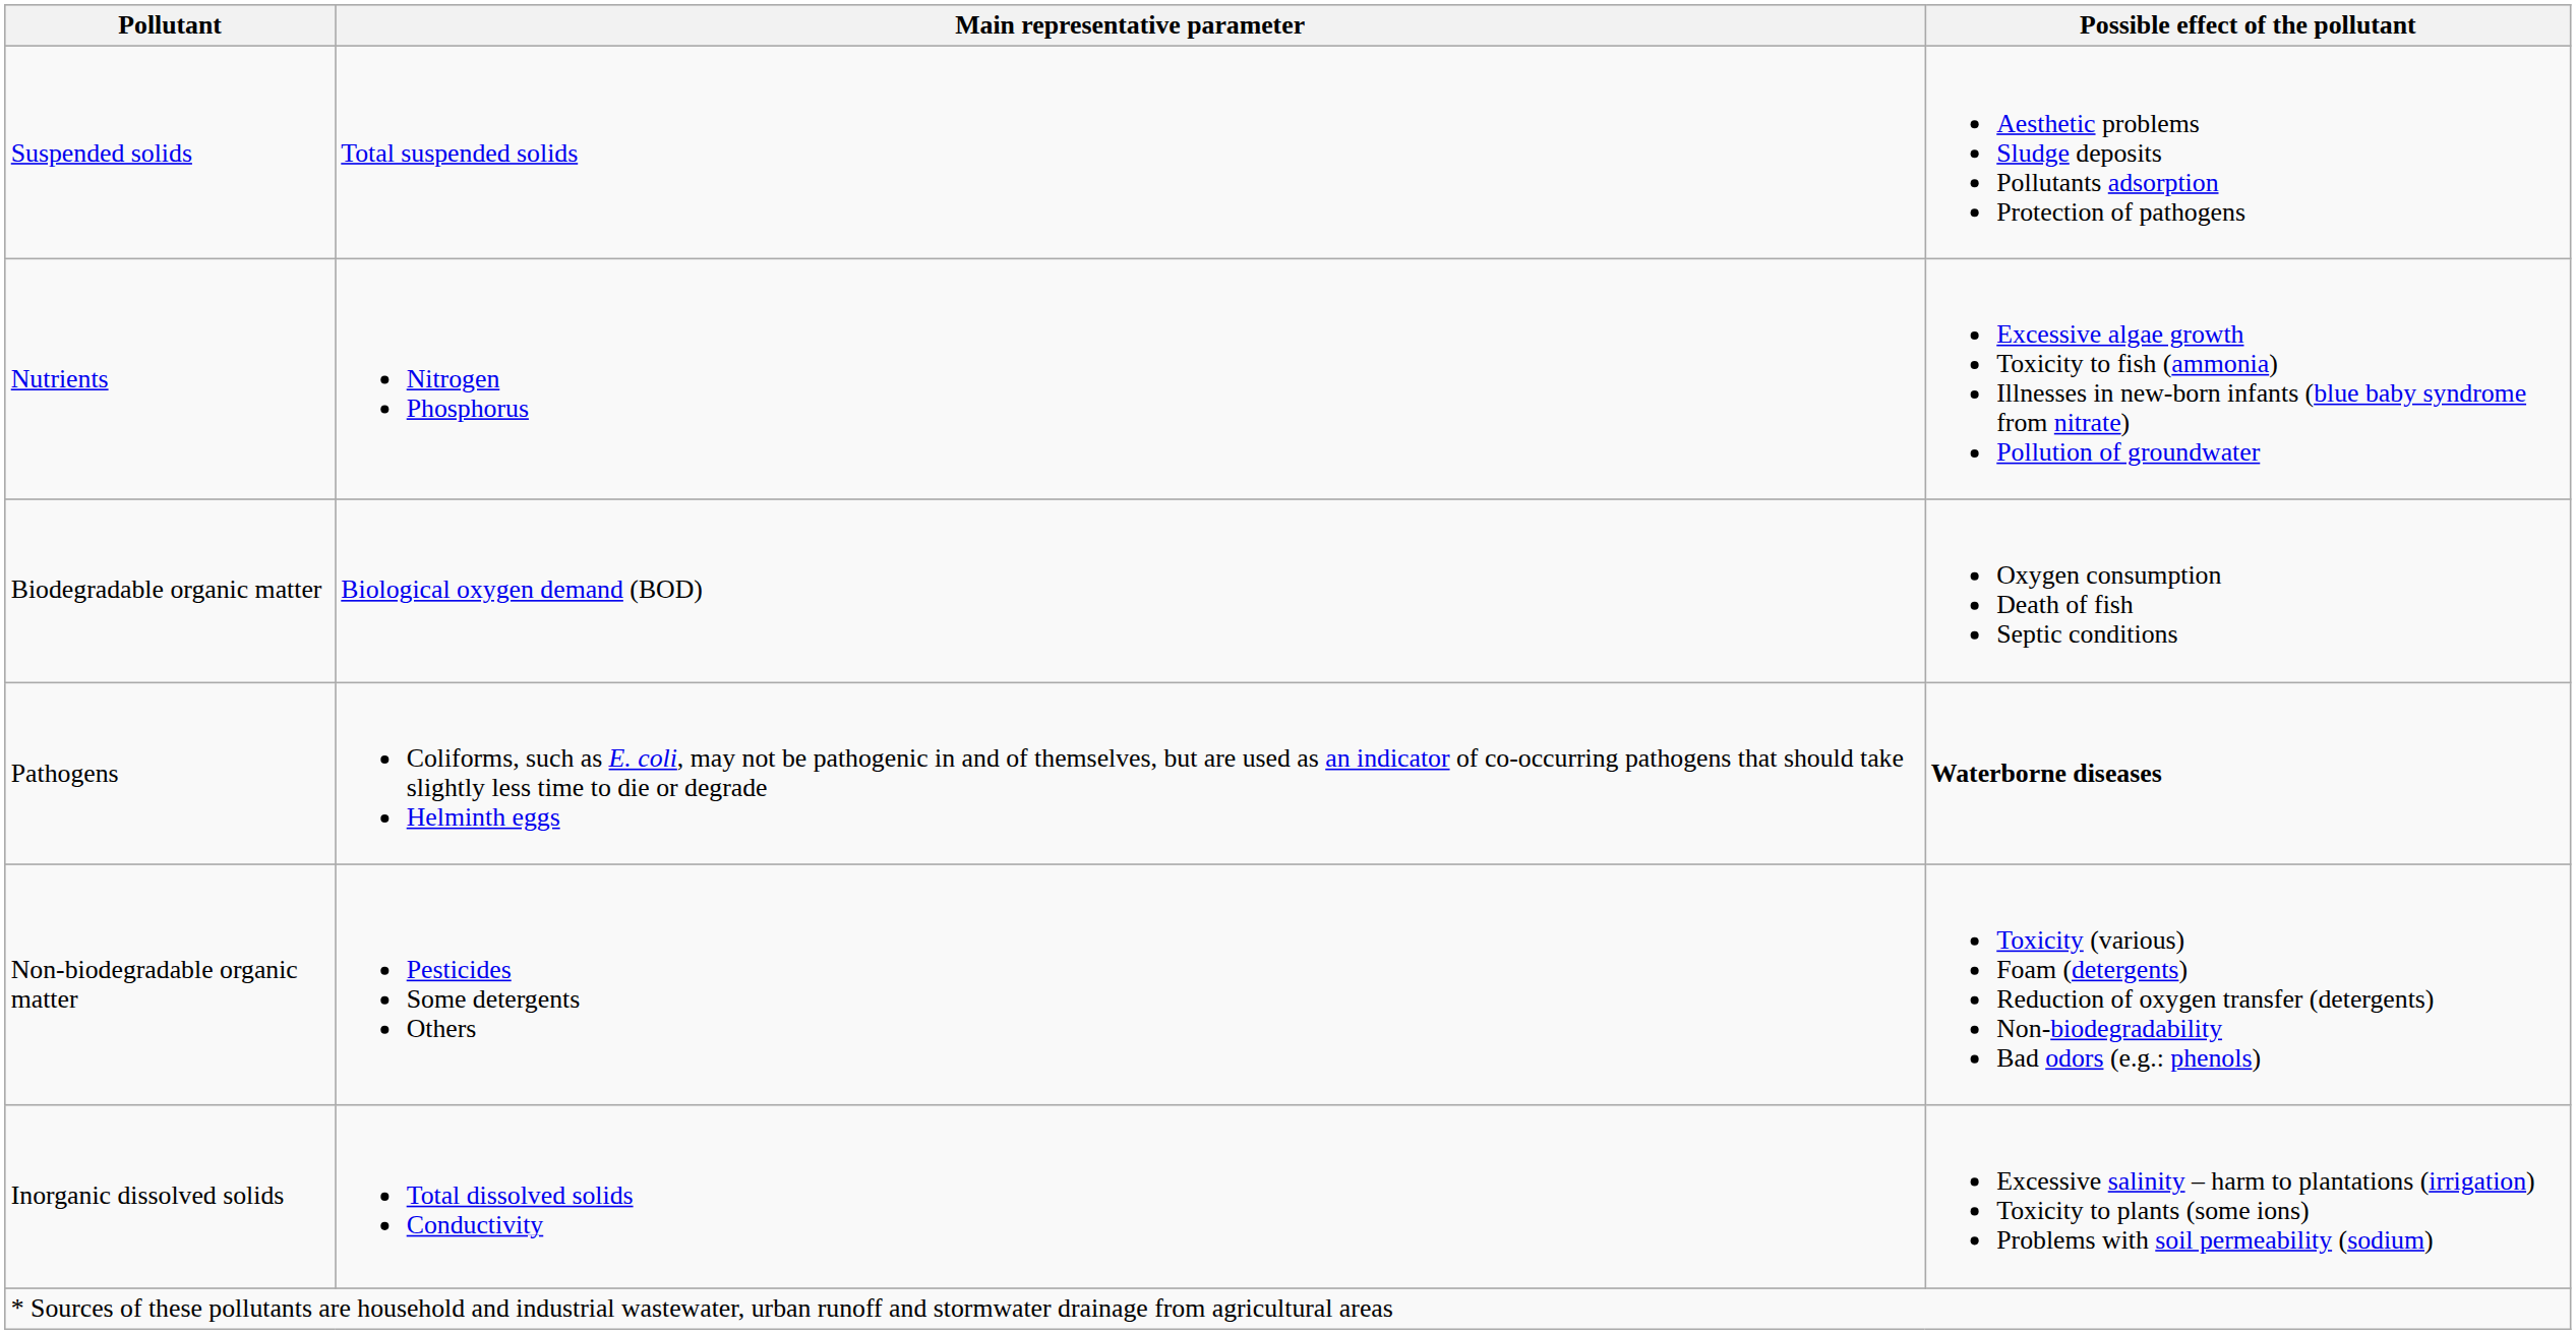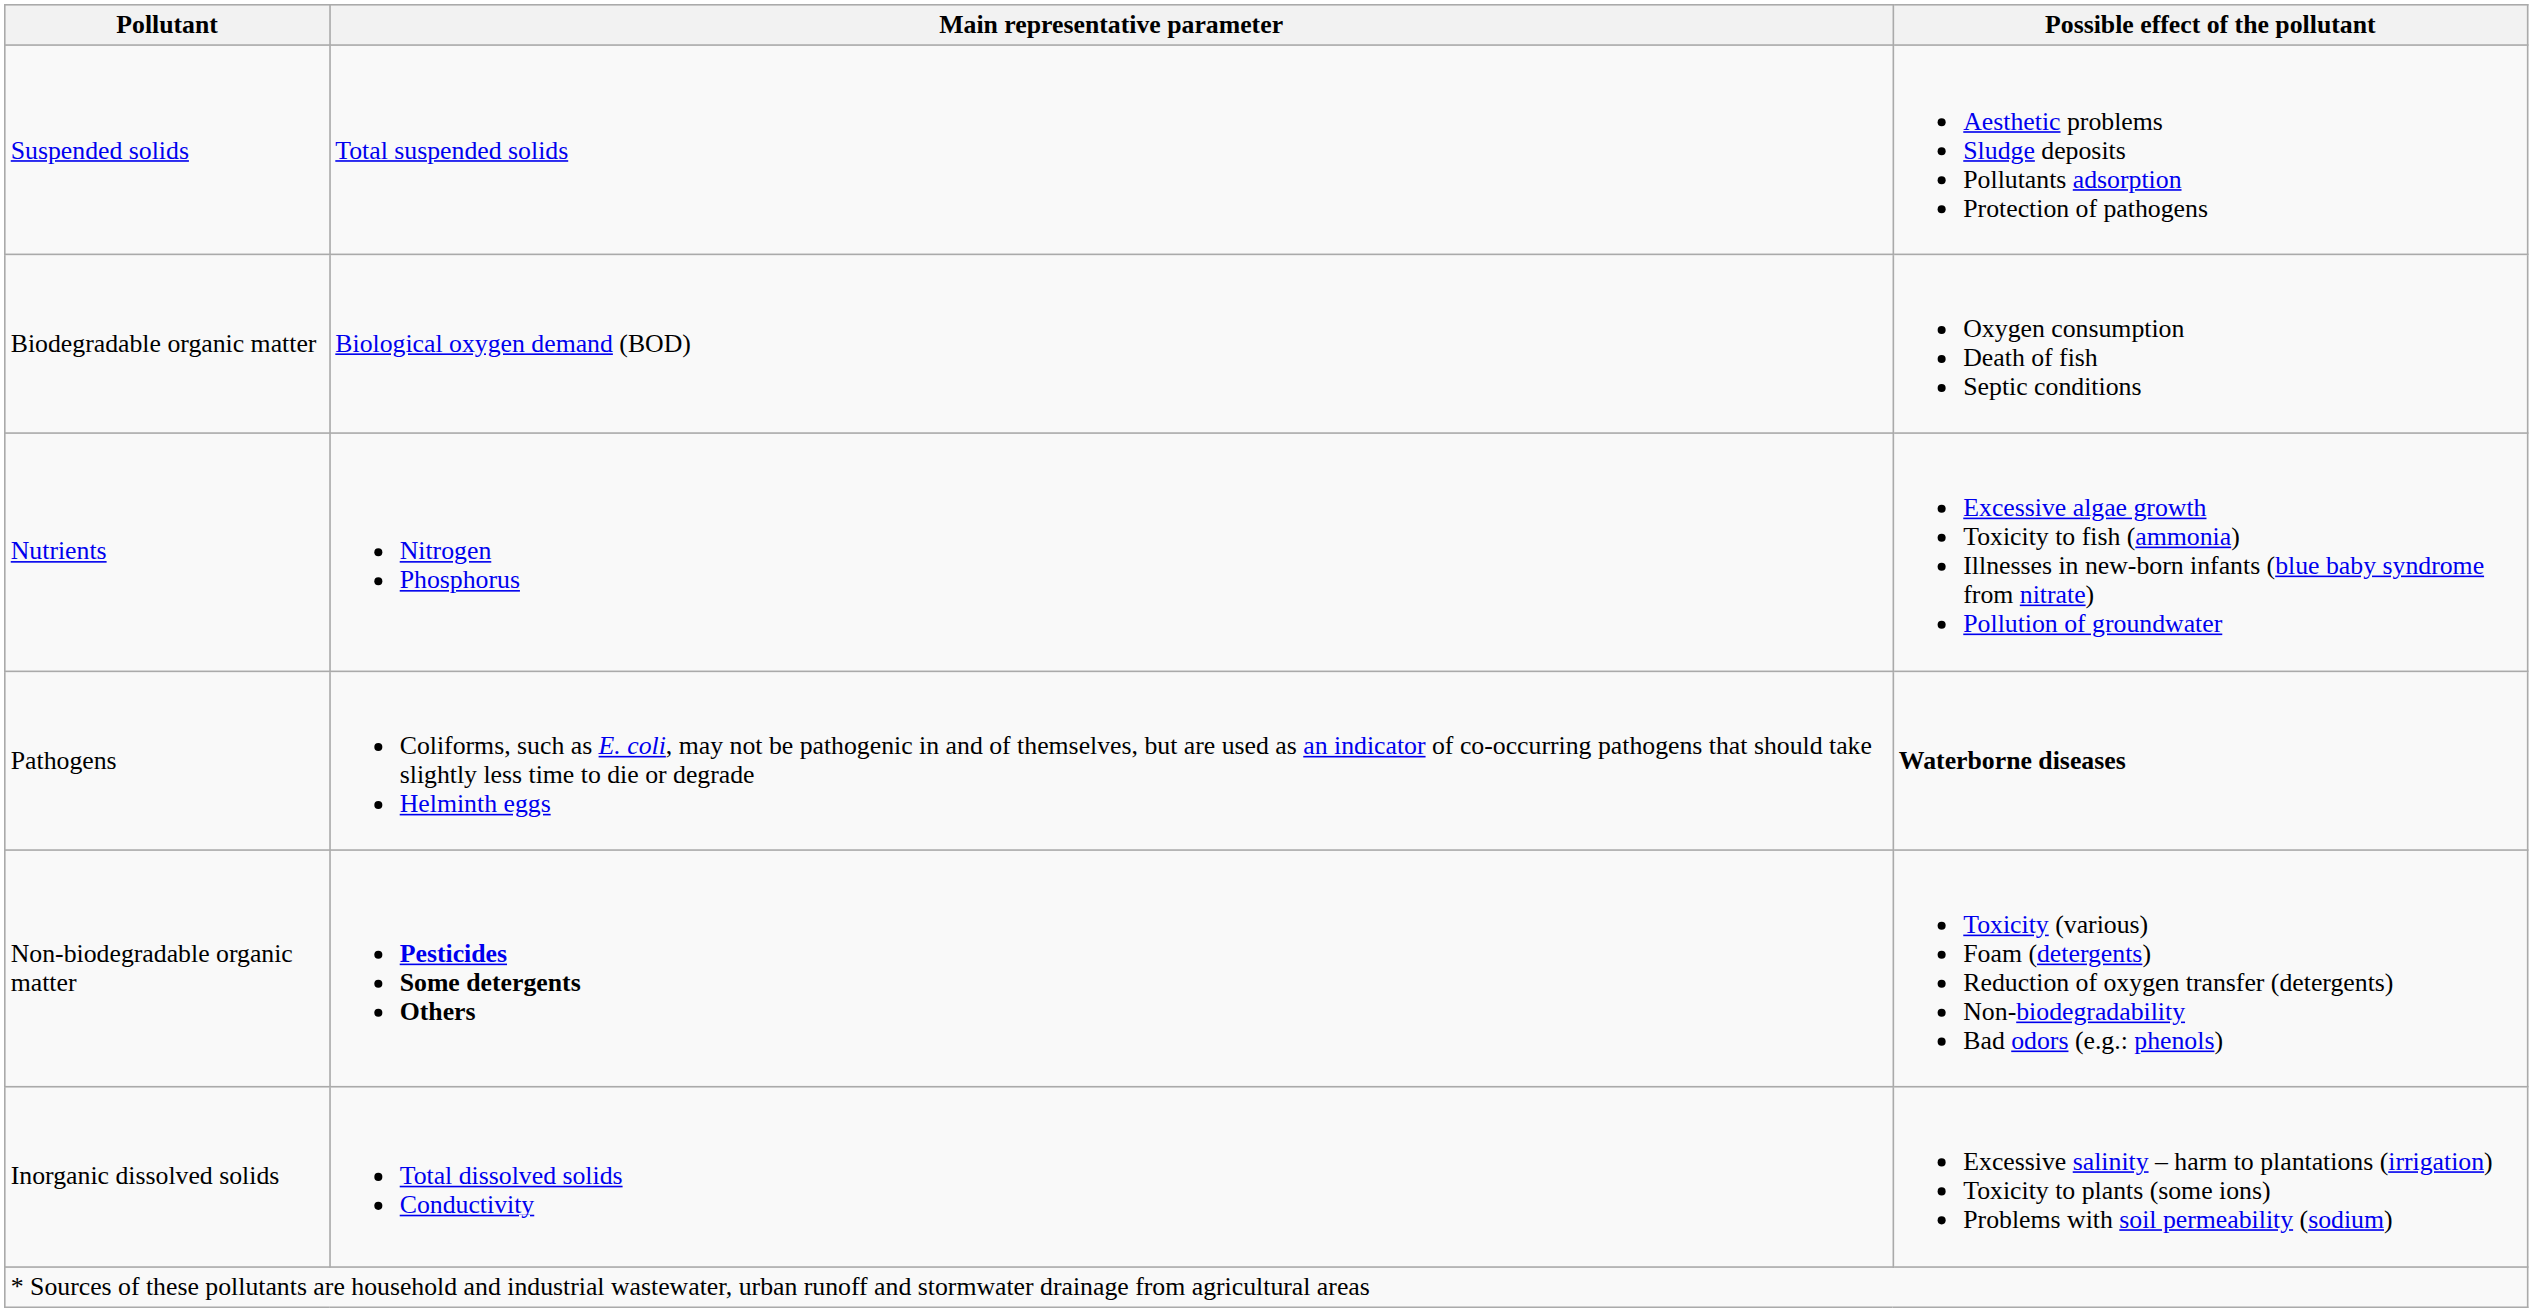 <table class="wikitable">
 <tr>
 <th>Pollutant</th>
 <th>Main representative parameter</th>
 <th>Possible effect of the pollutant</th>
 </tr>
 <tr>
 <td><a href='#'>Suspended solids</a></td>
 <td><a href='#'>Total suspended solids</a></td>
 <td><br><ul><li><a href='#'>Aesthetic</a> problems</li><li><a href='#'>Sludge</a> deposits</li><li>Pollutants <a href='#'>adsorption</a></li><li>Protection of pathogens</li></ul></td>
 </tr>
 <tr>
+<td>Biodegradable organic matter</td>
+<td><a href='#'>Biological oxygen demand</a> (BOD)</td>
+<td><br><ul><li>Oxygen consumption</li><li>Death of fish</li><li>Septic conditions</li></ul></td>
+</tr>
+<tr>
 <td><a href='#'>Nutrients</a></td>
 <td><br><ul><li><a href='#'>Nitrogen</a></li><li><a href='#'>Phosphorus</a></li></ul></td>
 <td><br><ul><li><a href='#'>Excessive algae growth</a></li><li>Toxicity to fish (<a href='#'>ammonia</a>)</li><li>Illnesses in new-born infants (<a href='#'>blue baby syndrome</a> from <a href='#'>nitrate</a>)</li><li><a href='#'>Pollution of groundwater</a></li></ul></td>
-</tr>
-<tr>
-<td>Biodegradable organic matter</td>
-<td><a href='#'>Biological oxygen demand</a> (BOD)</td>
-<td><br><ul><li>Oxygen consumption</li><li>Death of fish</li><li>Septic conditions</li></ul></td>
 </tr>
 <tr>
 <td>Pathogens</td>
 <td><br><ul><li>Coliforms, such as <em><a href='#'>E. coli</a></em>, may not be pathogenic in and of themselves, but are used as <a href='#'>an indicator</a> of co-occurring pathogens that should take slightly less time to die or degrade</li><li><a href='#'>Helminth eggs</a></li></ul></td>
 <td><strong>Waterborne diseases</strong></td>
 </tr>
 <tr>
 <td>Non-biodegradable organic matter</td>
-<td><br><ul><li><a href='#'>Pesticides</a></li><li>Some detergents</li><li>Others</li></ul></td>
+<td><strong><br><ul><li><a href='#'>Pesticides</a></li><li>Some detergents</li><li>Others</li></ul></strong></td>
 <td><br><ul><li><a href='#'>Toxicity</a> (various)</li><li>Foam (<a href='#'>detergents</a>)</li><li>Reduction of oxygen transfer (detergents)</li><li>Non-<a href='#'>biodegradability</a></li><li>Bad <a href='#'>odors</a> (e.g.: <a href='#'>phenols</a>)</li></ul></td>
 </tr>
 <tr>
 <td>Inorganic dissolved solids</td>
 <td><br><ul><li><a href='#'>Total dissolved solids</a></li><li><a href='#'>Conductivity</a></li></ul></td>
 <td><br><ul><li>Excessive <a href='#'>salinity</a> – harm to plantations (<a href='#'>irrigation</a>)</li><li>Toxicity to plants (some ions)</li><li>Problems with <a href='#'>soil permeability</a> (<a href='#'>sodium</a>)</li></ul></td>
 </tr>
 <tr>
 <td colspan=3 style="text-align: left;">* Sources of these pollutants are household and industrial wastewater, urban runoff and stormwater drainage from agricultural areas</td>
 </tr>
 </table>
